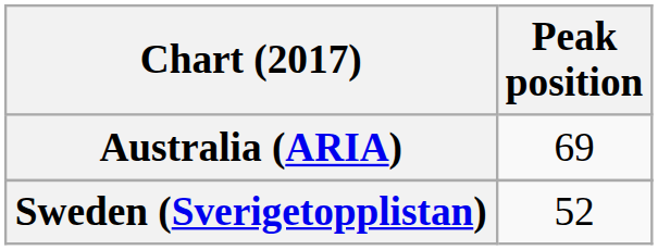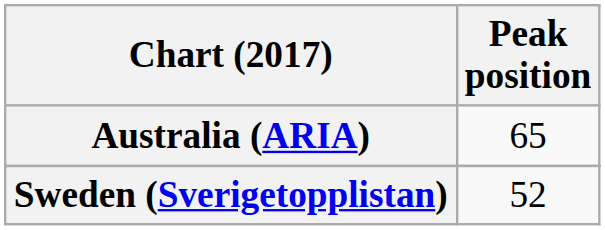 <table class="wikitable sortable plainrowheaders" style="text-align:center">
 <tr>
 <th>Chart (2017)</th>
 <th>Peak<br>position</th>
 </tr>
 <tr>
 <th scope="row">Australia (<a href='#'>ARIA</a>)</th>
-<td>69</td>
+<td>65</td>
 </tr>
 <tr>
 </tr>
 <tr>
 <th scope="row">Sweden (<a href='#'>Sverigetopplistan</a>)</th>
 <td>52</td>
 </tr>
 </table>
